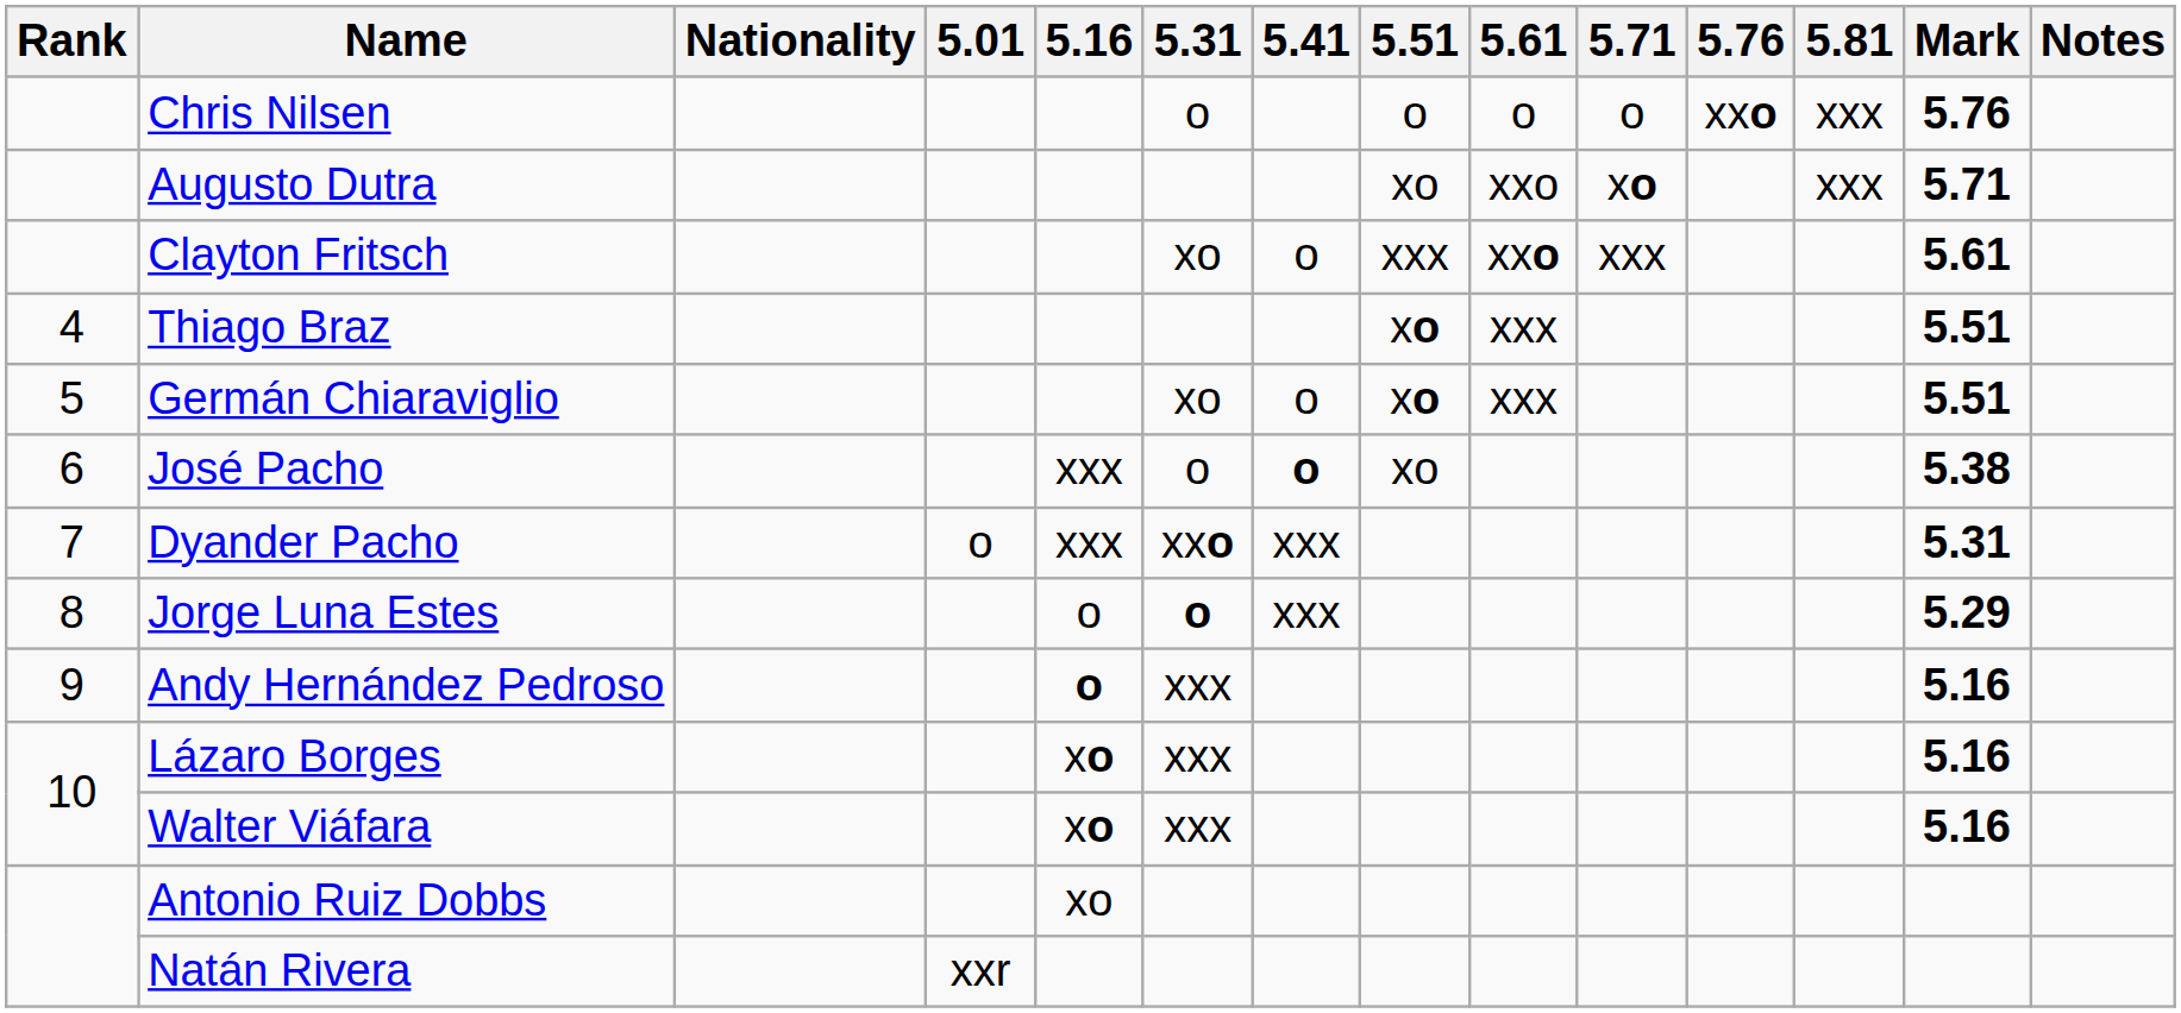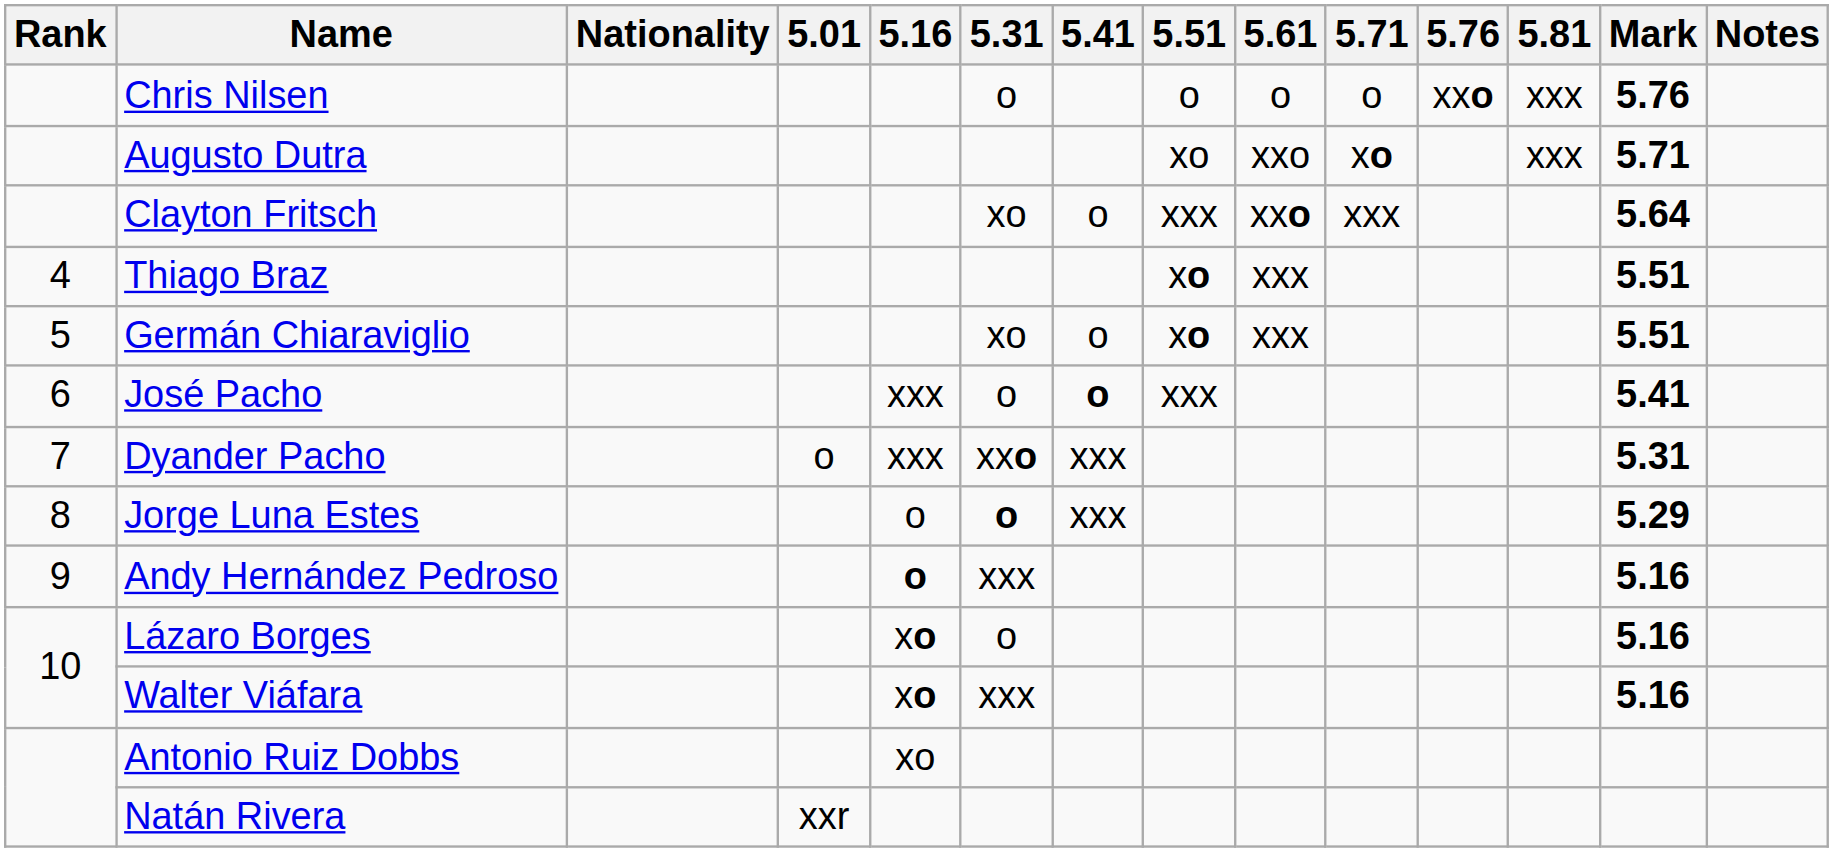 <table class="wikitable sortable" style="text-align:center">
 <tr>
 <th>Rank</th>
 <th>Name</th>
 <th>Nationality</th>
 <th>5.01</th>
 <th>5.16</th>
 <th>5.31</th>
 <th>5.41</th>
 <th>5.51</th>
 <th>5.61</th>
 <th>5.71</th>
 <th>5.76</th>
 <th>5.81</th>
 <th>Mark</th>
 <th>Notes</th>
 </tr>
 <tr>
 <td></td>
 <td align=left><a href='#'>Chris Nilsen</a></td>
 <td align=left></td>
 <td></td>
 <td></td>
 <td>o</td>
 <td></td>
 <td>o</td>
 <td>o</td>
 <td>o</td>
 <td>xx<strong>o</strong></td>
 <td>xxx</td>
 <td><strong>5.76</strong></td>
 <td></td>
 </tr>
 <tr>
 <td></td>
 <td align=left><a href='#'>Augusto Dutra</a></td>
 <td align=left></td>
 <td></td>
 <td></td>
 <td></td>
 <td></td>
 <td>xo</td>
 <td>xxo</td>
 <td>x<strong>o</strong></td>
 <td></td>
 <td>xxx</td>
 <td><strong>5.71</strong></td>
 <td></td>
 </tr>
 <tr>
 <td></td>
 <td align=left><a href='#'>Clayton Fritsch</a></td>
 <td align=left></td>
 <td></td>
 <td></td>
 <td>xo</td>
 <td>o</td>
 <td>xxx</td>
 <td>xx<strong>o</strong></td>
 <td>xxx</td>
 <td></td>
 <td></td>
-<td><strong>5.61</strong></td>
+<td><strong>5.64</strong></td>
 <td></td>
 </tr>
 <tr>
 <td>4</td>
 <td align=left><a href='#'>Thiago Braz</a></td>
 <td align=left></td>
 <td></td>
 <td></td>
 <td></td>
 <td></td>
 <td>x<strong>o</strong></td>
 <td>xxx</td>
 <td></td>
 <td></td>
 <td></td>
 <td><strong>5.51</strong></td>
 <td></td>
 </tr>
 <tr>
 <td>5</td>
 <td align=left><a href='#'>Germán Chiaraviglio</a></td>
 <td align=left></td>
 <td></td>
 <td></td>
 <td>xo</td>
 <td>o</td>
 <td>x<strong>o</strong></td>
 <td>xxx</td>
 <td></td>
 <td></td>
 <td></td>
 <td><strong>5.51</strong></td>
 <td></td>
 </tr>
 <tr>
 <td>6</td>
 <td align=left><a href='#'>José Pacho</a></td>
 <td align=left></td>
 <td></td>
 <td>xxx</td>
 <td>o</td>
 <td><strong>o</strong></td>
-<td>xo</td>
+<td>xxx</td>
 <td></td>
 <td></td>
 <td></td>
 <td></td>
-<td><strong>5.38</strong></td>
+<td><strong>5.41</strong></td>
 <td></td>
 </tr>
 <tr>
 <td>7</td>
 <td align=left><a href='#'>Dyander Pacho</a></td>
 <td align=left></td>
 <td>o</td>
 <td>xxx</td>
 <td>xx<strong>o</strong></td>
 <td>xxx</td>
 <td></td>
 <td></td>
 <td></td>
 <td></td>
 <td></td>
 <td><strong>5.31</strong></td>
 <td></td>
 </tr>
 <tr>
 <td>8</td>
 <td align=left><a href='#'>Jorge Luna Estes</a></td>
 <td align=left></td>
 <td></td>
 <td>o</td>
 <td><strong>o</strong></td>
 <td>xxx</td>
 <td></td>
 <td></td>
 <td></td>
 <td></td>
 <td></td>
 <td><strong>5.29</strong></td>
 <td></td>
 </tr>
 <tr>
 <td>9</td>
 <td align=left><a href='#'>Andy Hernández Pedroso</a></td>
 <td align=left></td>
 <td></td>
 <td><strong>o</strong></td>
 <td>xxx</td>
 <td></td>
 <td></td>
 <td></td>
 <td></td>
 <td></td>
 <td></td>
 <td><strong>5.16</strong></td>
 <td></td>
 </tr>
 <tr>
 <td rowspan=2>10</td>
 <td align=left><a href='#'>Lázaro Borges</a></td>
 <td align=left></td>
 <td></td>
 <td>x<strong>o</strong></td>
-<td>xxx</td>
+<td>o</td>
 <td></td>
 <td></td>
 <td></td>
 <td></td>
 <td></td>
 <td></td>
 <td><strong>5.16</strong></td>
 <td></td>
 </tr>
 <tr>
 <td align=left><a href='#'>Walter Viáfara</a></td>
 <td align=left></td>
 <td></td>
 <td>x<strong>o</strong></td>
 <td>xxx</td>
 <td></td>
 <td></td>
 <td></td>
 <td></td>
 <td></td>
 <td></td>
 <td><strong>5.16</strong></td>
 <td></td>
 </tr>
 <tr>
 <td rowspan=2></td>
 <td align=left><a href='#'>Antonio Ruiz Dobbs</a></td>
 <td align=left></td>
 <td></td>
 <td>xo</td>
 <td></td>
 <td></td>
 <td></td>
 <td></td>
 <td></td>
 <td></td>
 <td></td>
 <td><strong></strong></td>
 <td></td>
 </tr>
 <tr>
 <td align=left><a href='#'>Natán Rivera</a></td>
 <td align=left></td>
 <td>xxr</td>
 <td></td>
 <td></td>
 <td></td>
 <td></td>
 <td></td>
 <td></td>
 <td></td>
 <td></td>
 <td><strong></strong></td>
 <td></td>
 </tr>
 </table>
